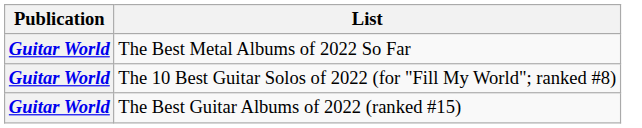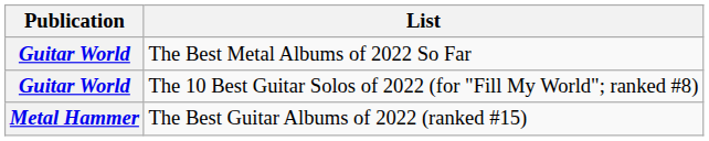 <table class="wikitable sortable plainrowheaders">
 <tr>
 <th>Publication</th>
 <th>List</th>
 </tr>
 <tr>
 <th scope="row"><em><a href='#'>Guitar World</a></em></th>
 <td>The Best Metal Albums of 2022 So Far</td>
 </tr>
 <tr>
 <th scope="row"><em><a href='#'>Guitar World</a></em></th>
 <td>The 10 Best Guitar Solos of 2022 (for "Fill My World"; ranked #8)</td>
 </tr>
 <tr>
-<th scope="row"><em><a href='#'>Guitar World</a></em></th>
+<th scope="row"><em><a href='#'>Metal Hammer</a></em></th>
 <td>The Best Guitar Albums of 2022 (ranked #15)</td>
 </tr>
 </table>
